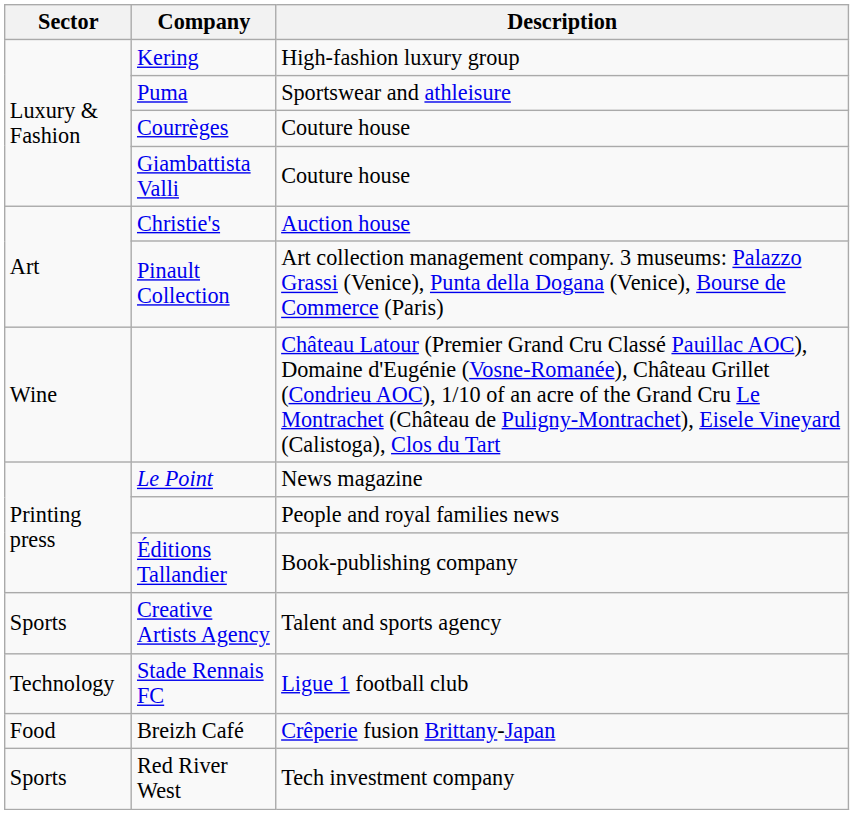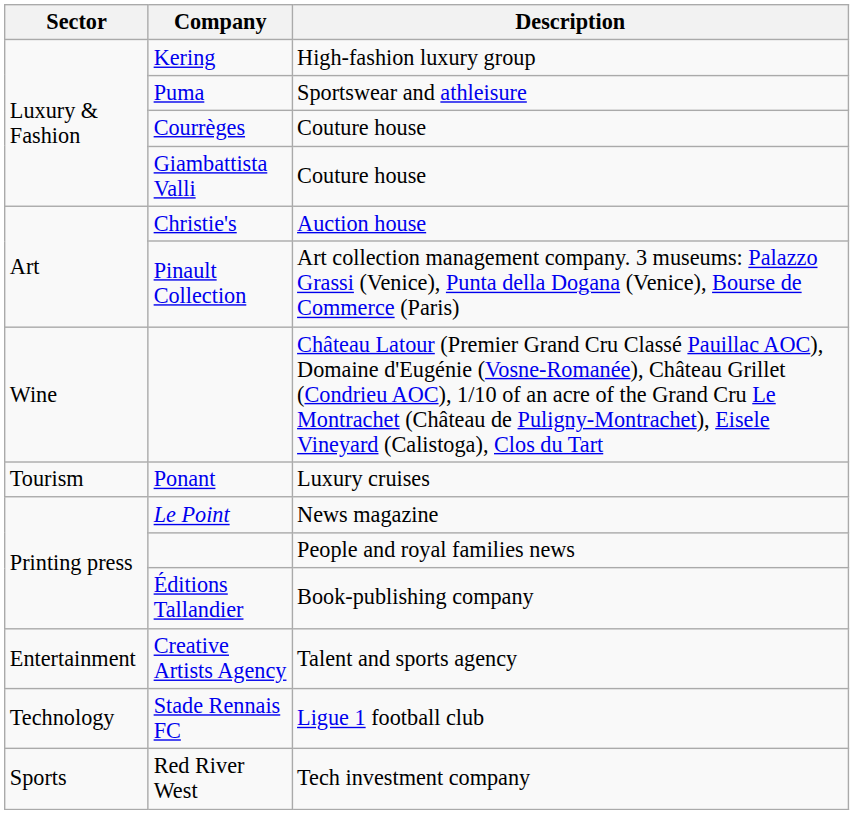 <table class="wikitable sortable">
 <tr>
 <th>Sector</th>
 <th>Company</th>
 <th>Description</th>
 </tr>
 <tr>
 <td rowspan="4">Luxury & Fashion</td>
 <td><a href='#'>Kering</a></td>
 <td>High-fashion luxury group</td>
 </tr>
 <tr>
 <td><a href='#'>Puma</a></td>
 <td>Sportswear and <a href='#'>athleisure</a></td>
 </tr>
 <tr>
 <td><a href='#'>Courrèges</a></td>
 <td>Couture house</td>
 </tr>
 <tr>
 <td><a href='#'>Giambattista Valli</a></td>
 <td>Couture house</td>
 </tr>
 <tr>
 <td rowspan="2">Art</td>
 <td><a href='#'>Christie's</a></td>
 <td><a href='#'>Auction house</a></td>
 </tr>
 <tr>
 <td><a href='#'>Pinault Collection</a></td>
 <td>Art collection management company. 3 museums:  <a href='#'>Palazzo Grassi</a> (Venice), <a href='#'>Punta della Dogana</a> (Venice), <a href='#'>Bourse de Commerce</a> (Paris)</td>
 </tr>
 <tr>
 <td>Wine</td>
 <td></td>
 <td><a href='#'>Château Latour</a> (Premier Grand Cru Classé <a href='#'>Pauillac AOC</a>), Domaine d'Eugénie (<a href='#'>Vosne-Romanée</a>), Château Grillet (<a href='#'>Condrieu AOC</a>), 1/10 of an acre of the Grand Cru <a href='#'>Le Montrachet</a> (Château de <a href='#'>Puligny-Montrachet</a>), <a href='#'>Eisele Vineyard</a> (Calistoga), <a href='#'>Clos du Tart</a></td>
 </tr>
 <tr>
+<td>Tourism</td>
+<td><a href='#'>Ponant</a></td>
+<td>Luxury cruises</td>
+</tr>
+<tr>
 <td rowspan="3">Printing press</td>
 <td><em><a href='#'>Le Point</a></em></td>
 <td>News magazine</td>
 </tr>
 <tr>
 <td><em></em></td>
 <td>People and royal families news</td>
 </tr>
 <tr>
 <td><a href='#'>Éditions Tallandier</a></td>
 <td>Book-publishing company</td>
 </tr>
 <tr>
-<td>Sports</td>
+<td>Entertainment</td>
 <td><a href='#'>Creative Artists Agency</a></td>
 <td>Talent and sports agency</td>
 </tr>
 <tr>
 <td>Technology</td>
 <td><a href='#'>Stade Rennais FC</a></td>
 <td><a href='#'>Ligue 1</a> football club</td>
 </tr>
 <tr>
-<td>Food</td>
-<td>Breizh Café</td>
-<td><a href='#'>Crêperie</a> fusion <a href='#'>Brittany</a>-<a href='#'>Japan</a></td>
-</tr>
-<tr>
 <td>Sports</td>
 <td>Red River West</td>
 <td>Tech investment company</td>
 </tr>
 </table>
